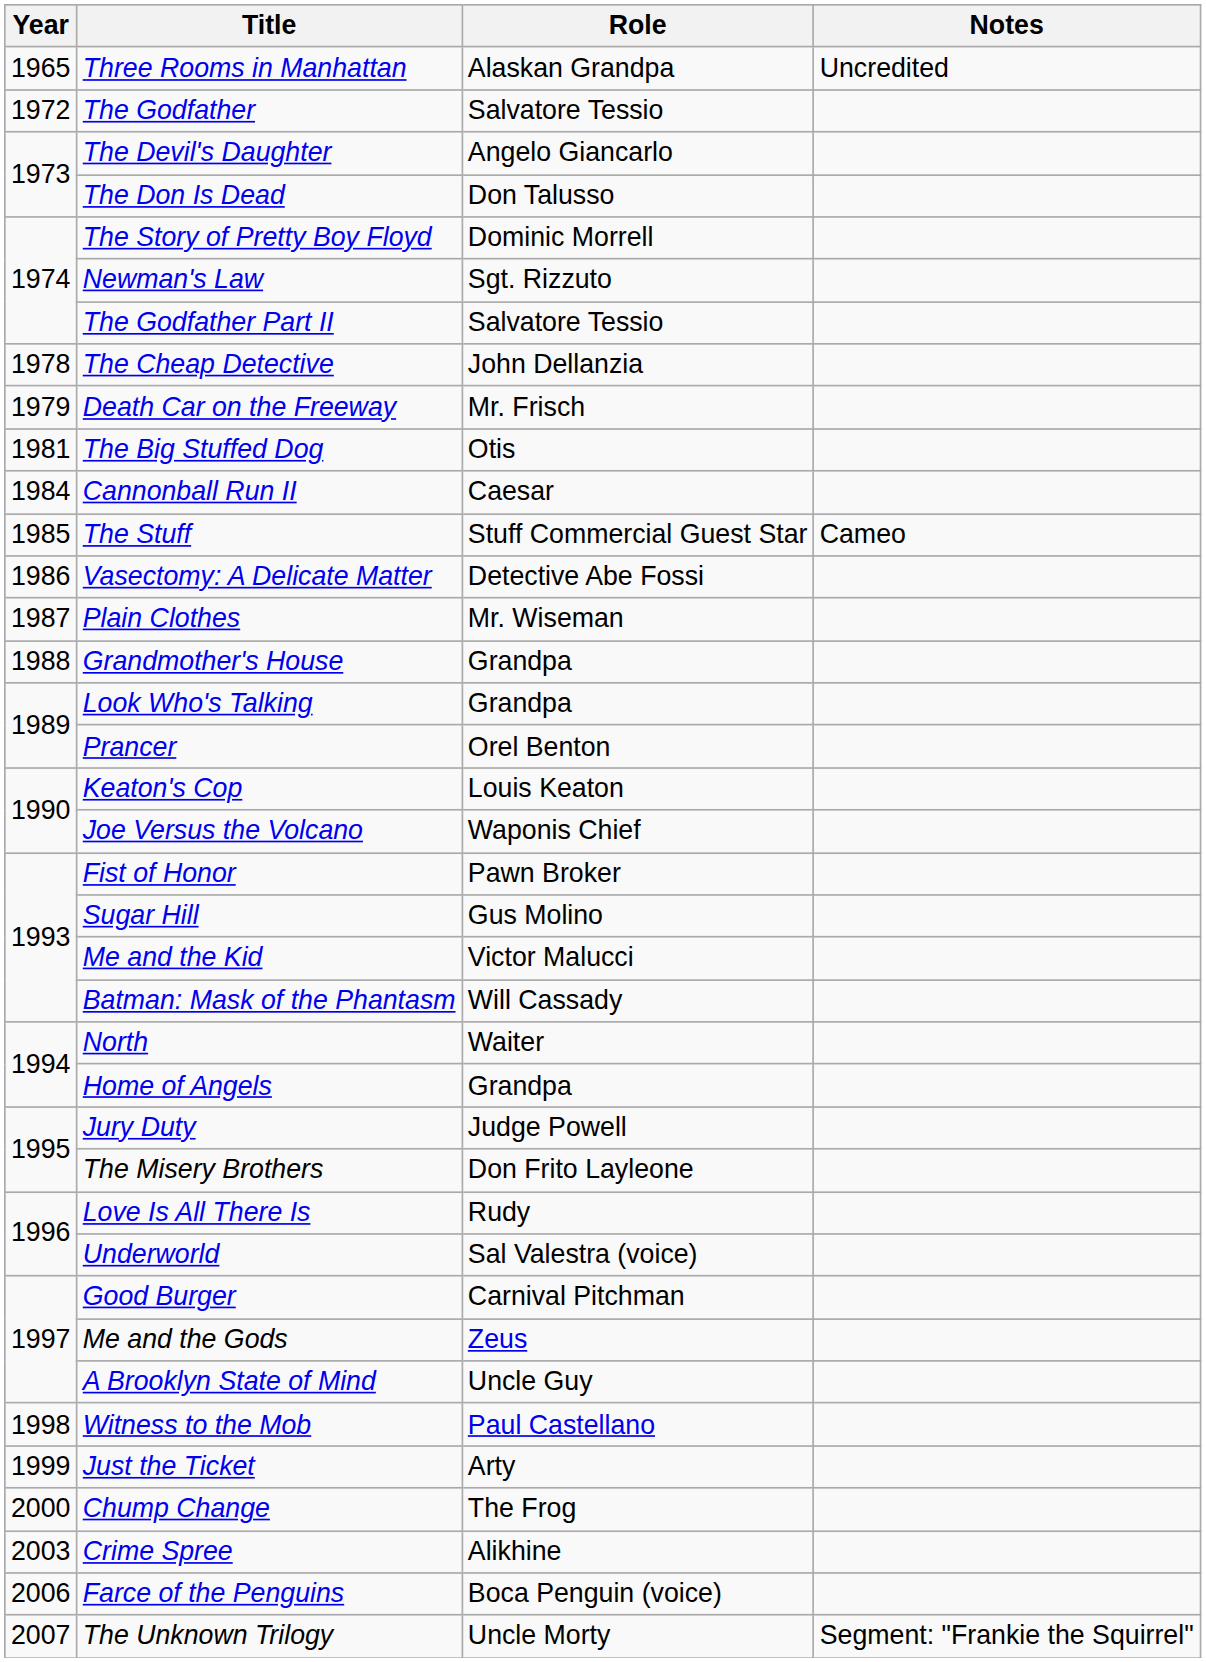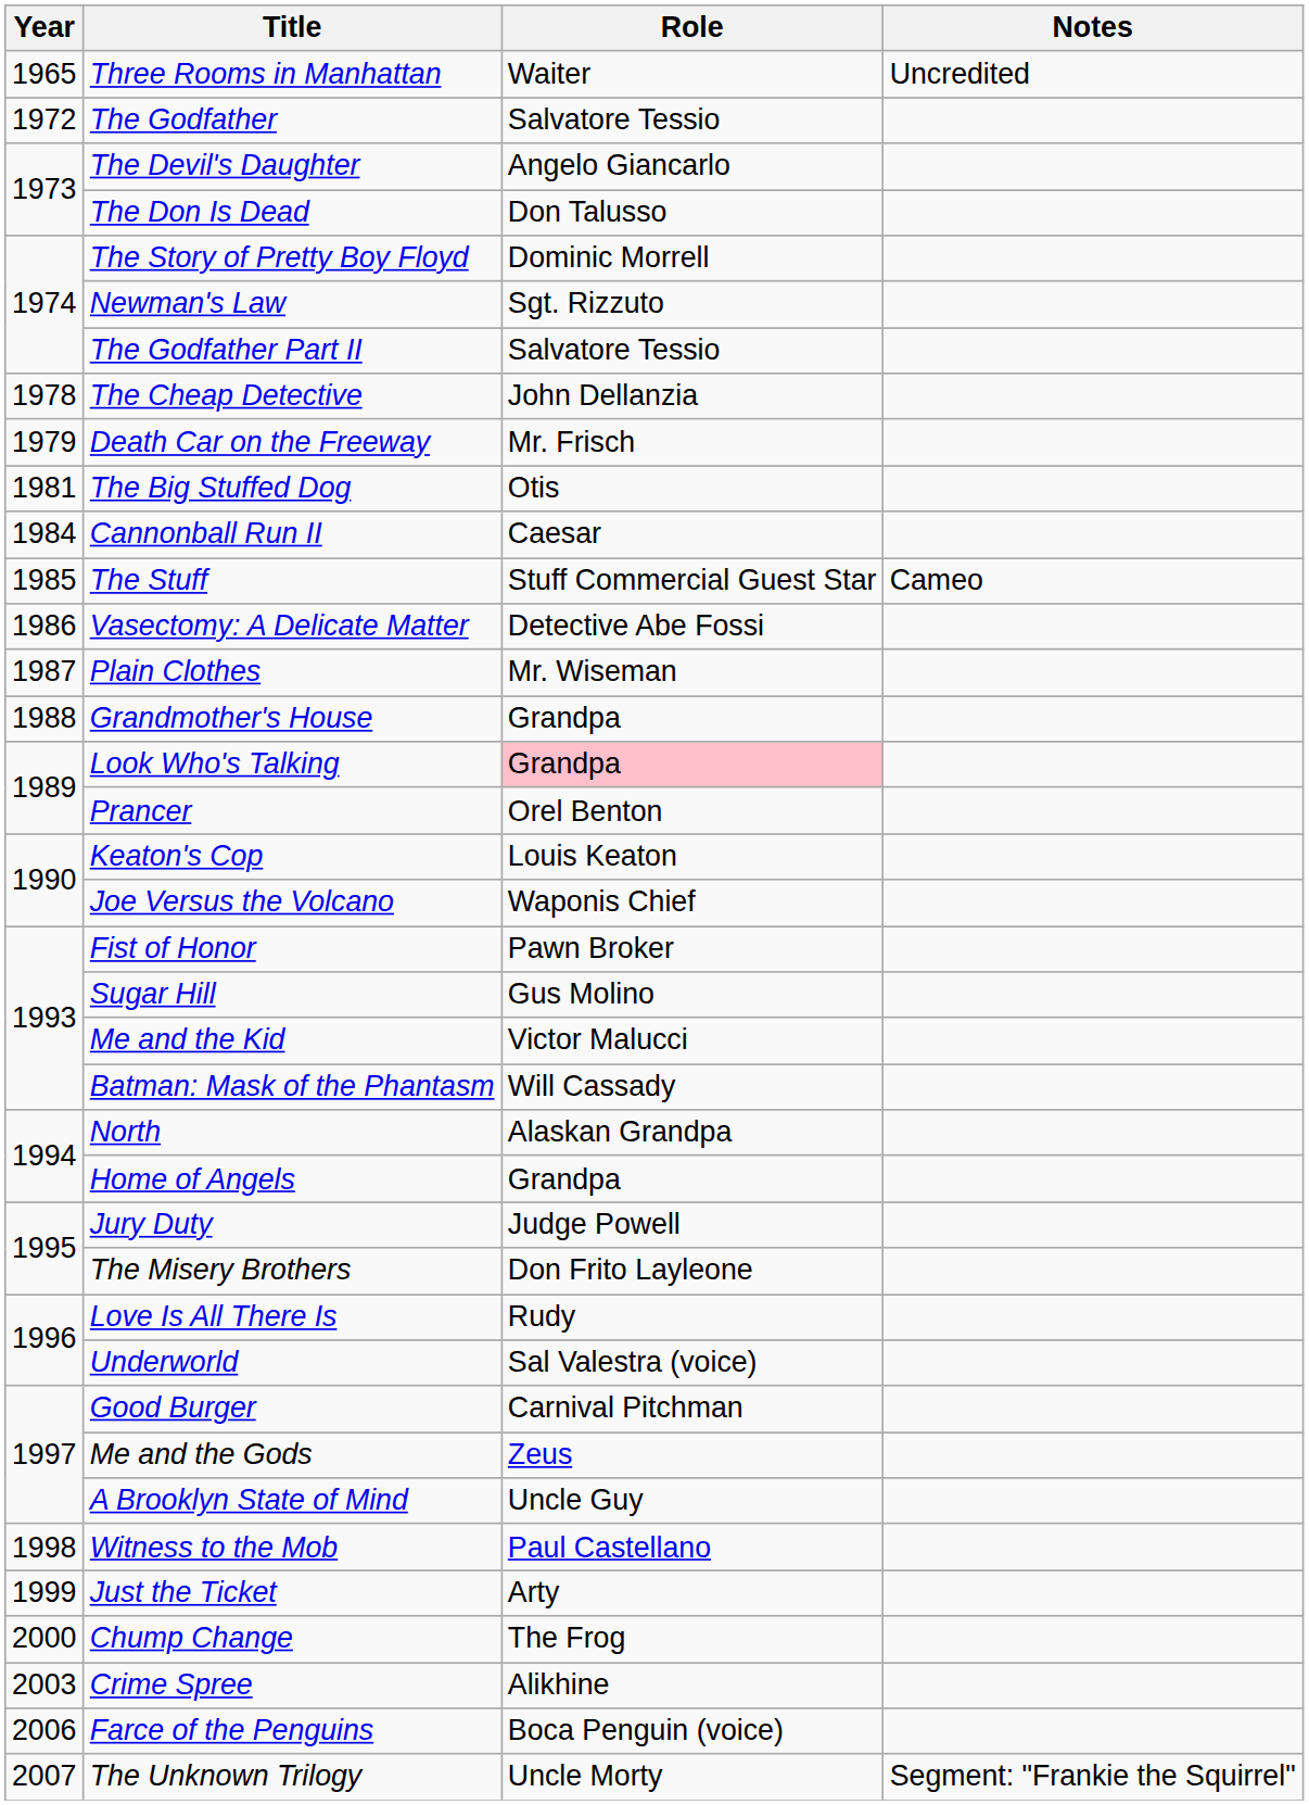 <table class="wikitable sortable">
 <tr>
 <th>Year</th>
 <th>Title</th>
 <th>Role</th>
 <th>Notes</th>
 </tr>
 <tr>
 <td>1965</td>
 <td><em><a href='#'>Three Rooms in Manhattan</a></em></td>
-<td>Alaskan Grandpa</td>
+<td>Waiter</td>
 <td>Uncredited</td>
 </tr>
 <tr>
 <td>1972</td>
 <td><em><a href='#'>The Godfather</a></em></td>
 <td>Salvatore Tessio</td>
 <td></td>
 </tr>
 <tr>
 <td rowspan="2">1973</td>
 <td><em><a href='#'>The Devil's Daughter</a></em></td>
 <td>Angelo Giancarlo</td>
 <td></td>
 </tr>
 <tr>
 <td><em><a href='#'>The Don Is Dead</a></em></td>
 <td>Don Talusso</td>
 <td></td>
 </tr>
 <tr>
 <td rowspan="3">1974</td>
 <td><em><a href='#'>The Story of Pretty Boy Floyd</a></em></td>
 <td>Dominic Morrell</td>
 <td></td>
 </tr>
 <tr>
 <td><em><a href='#'>Newman's Law</a></em></td>
 <td>Sgt. Rizzuto</td>
 <td></td>
 </tr>
 <tr>
 <td><em><a href='#'>The Godfather Part II</a></em></td>
 <td>Salvatore Tessio</td>
 <td></td>
 </tr>
 <tr>
 <td>1978</td>
 <td><em><a href='#'>The Cheap Detective</a></em></td>
 <td>John Dellanzia</td>
 <td></td>
 </tr>
 <tr>
 <td>1979</td>
 <td><em><a href='#'>Death Car on the Freeway</a></em></td>
 <td>Mr. Frisch</td>
 <td></td>
 </tr>
 <tr>
 <td>1981</td>
 <td><em><a href='#'>The Big Stuffed Dog</a></em></td>
 <td>Otis</td>
 <td></td>
 </tr>
 <tr>
 <td>1984</td>
 <td><em><a href='#'>Cannonball Run II</a></em></td>
 <td>Caesar</td>
 <td></td>
 </tr>
 <tr>
 <td>1985</td>
 <td><em><a href='#'>The Stuff</a></em></td>
 <td>Stuff Commercial Guest Star</td>
 <td>Cameo</td>
 </tr>
 <tr>
 <td>1986</td>
 <td><em><a href='#'>Vasectomy: A Delicate Matter</a></em></td>
 <td>Detective Abe Fossi</td>
 <td></td>
 </tr>
 <tr>
 <td>1987</td>
 <td><em><a href='#'>Plain Clothes</a></em></td>
 <td>Mr. Wiseman</td>
 <td></td>
 </tr>
 <tr>
 <td>1988</td>
 <td><em><a href='#'>Grandmother's House</a></em></td>
 <td>Grandpa</td>
 <td></td>
 </tr>
 <tr>
 <td rowspan="2">1989</td>
 <td><em><a href='#'>Look Who's Talking</a></em></td>
-<td>Grandpa</td>
+<td style="background: pink;">Grandpa</td>
 <td></td>
 </tr>
 <tr>
 <td><em><a href='#'>Prancer</a></em></td>
 <td>Orel Benton</td>
 <td></td>
 </tr>
 <tr>
 <td rowspan="2">1990</td>
 <td><em><a href='#'>Keaton's Cop</a></em></td>
 <td>Louis Keaton</td>
 <td></td>
 </tr>
 <tr>
 <td><em><a href='#'>Joe Versus the Volcano</a></em></td>
 <td>Waponis Chief</td>
 <td></td>
 </tr>
 <tr>
 <td rowspan="4">1993</td>
 <td><em><a href='#'>Fist of Honor</a></em></td>
 <td>Pawn Broker</td>
 <td></td>
 </tr>
 <tr>
 <td><em><a href='#'>Sugar Hill</a></em></td>
 <td>Gus Molino</td>
 <td></td>
 </tr>
 <tr>
 <td><em><a href='#'>Me and the Kid</a></em></td>
 <td>Victor Malucci</td>
 <td></td>
 </tr>
 <tr>
 <td><em><a href='#'>Batman: Mask of the Phantasm</a></em></td>
 <td>Will Cassady</td>
 <td></td>
 </tr>
 <tr>
 <td rowspan="2">1994</td>
 <td><em><a href='#'>North</a></em></td>
-<td>Waiter</td>
+<td>Alaskan Grandpa</td>
 <td></td>
 </tr>
 <tr>
 <td><em><a href='#'>Home of Angels</a></em></td>
 <td>Grandpa</td>
 <td></td>
 </tr>
 <tr>
 <td rowspan="2">1995</td>
 <td><em><a href='#'>Jury Duty</a></em></td>
 <td>Judge Powell</td>
 <td></td>
 </tr>
 <tr>
 <td><em>The Misery Brothers</em></td>
 <td>Don Frito Layleone</td>
 <td></td>
 </tr>
 <tr>
 <td rowspan="2">1996</td>
 <td><em><a href='#'>Love Is All There Is</a></em></td>
 <td>Rudy</td>
 <td></td>
 </tr>
 <tr>
 <td><em><a href='#'>Underworld</a></em></td>
 <td>Sal Valestra (voice)</td>
 <td></td>
 </tr>
 <tr>
 <td rowspan="3">1997</td>
 <td><em><a href='#'>Good Burger</a></em></td>
 <td>Carnival Pitchman</td>
 <td></td>
 </tr>
 <tr>
 <td><em>Me and the Gods</em></td>
 <td><a href='#'>Zeus</a></td>
 <td></td>
 </tr>
 <tr>
 <td><em><a href='#'>A Brooklyn State of Mind</a></em></td>
 <td>Uncle Guy</td>
 <td></td>
 </tr>
 <tr>
 <td>1998</td>
 <td><em><a href='#'>Witness to the Mob</a></em></td>
 <td><a href='#'>Paul Castellano</a></td>
 <td></td>
 </tr>
 <tr>
 <td>1999</td>
 <td><em><a href='#'>Just the Ticket</a></em></td>
 <td>Arty</td>
 <td></td>
 </tr>
 <tr>
 <td>2000</td>
 <td><em><a href='#'>Chump Change</a></em></td>
 <td>The Frog</td>
 <td></td>
 </tr>
 <tr>
 <td>2003</td>
 <td><em><a href='#'>Crime Spree</a></em></td>
 <td>Alikhine</td>
 <td></td>
 </tr>
 <tr>
 <td>2006</td>
 <td><em><a href='#'>Farce of the Penguins</a></em></td>
 <td>Boca Penguin (voice)</td>
 <td></td>
 </tr>
 <tr>
 <td>2007</td>
 <td><em>The Unknown Trilogy</em></td>
 <td>Uncle Morty</td>
 <td>Segment: "Frankie the Squirrel"</td>
 </tr>
 </table>
